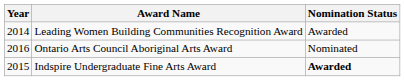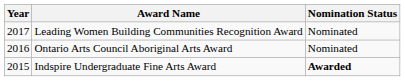 <table class="wikitable">
 <tr>
 <th>Year</th>
 <th>Award Name</th>
 <th>Nomination Status</th>
 </tr>
 <tr>
-<td>2014</td>
+<td>2017</td>
 <td>Leading Women Building Communities Recognition Award</td>
-<td>Awarded</td>
+<td>Nominated</td>
 </tr>
 <tr>
 <td>2016</td>
 <td>Ontario Arts Council Aboriginal Arts Award</td>
 <td>Nominated</td>
 </tr>
 <tr>
 <td>2015</td>
 <td>Indspire Undergraduate Fine Arts Award</td>
 <td><strong>Awarded</strong></td>
 </tr>
 </table>
